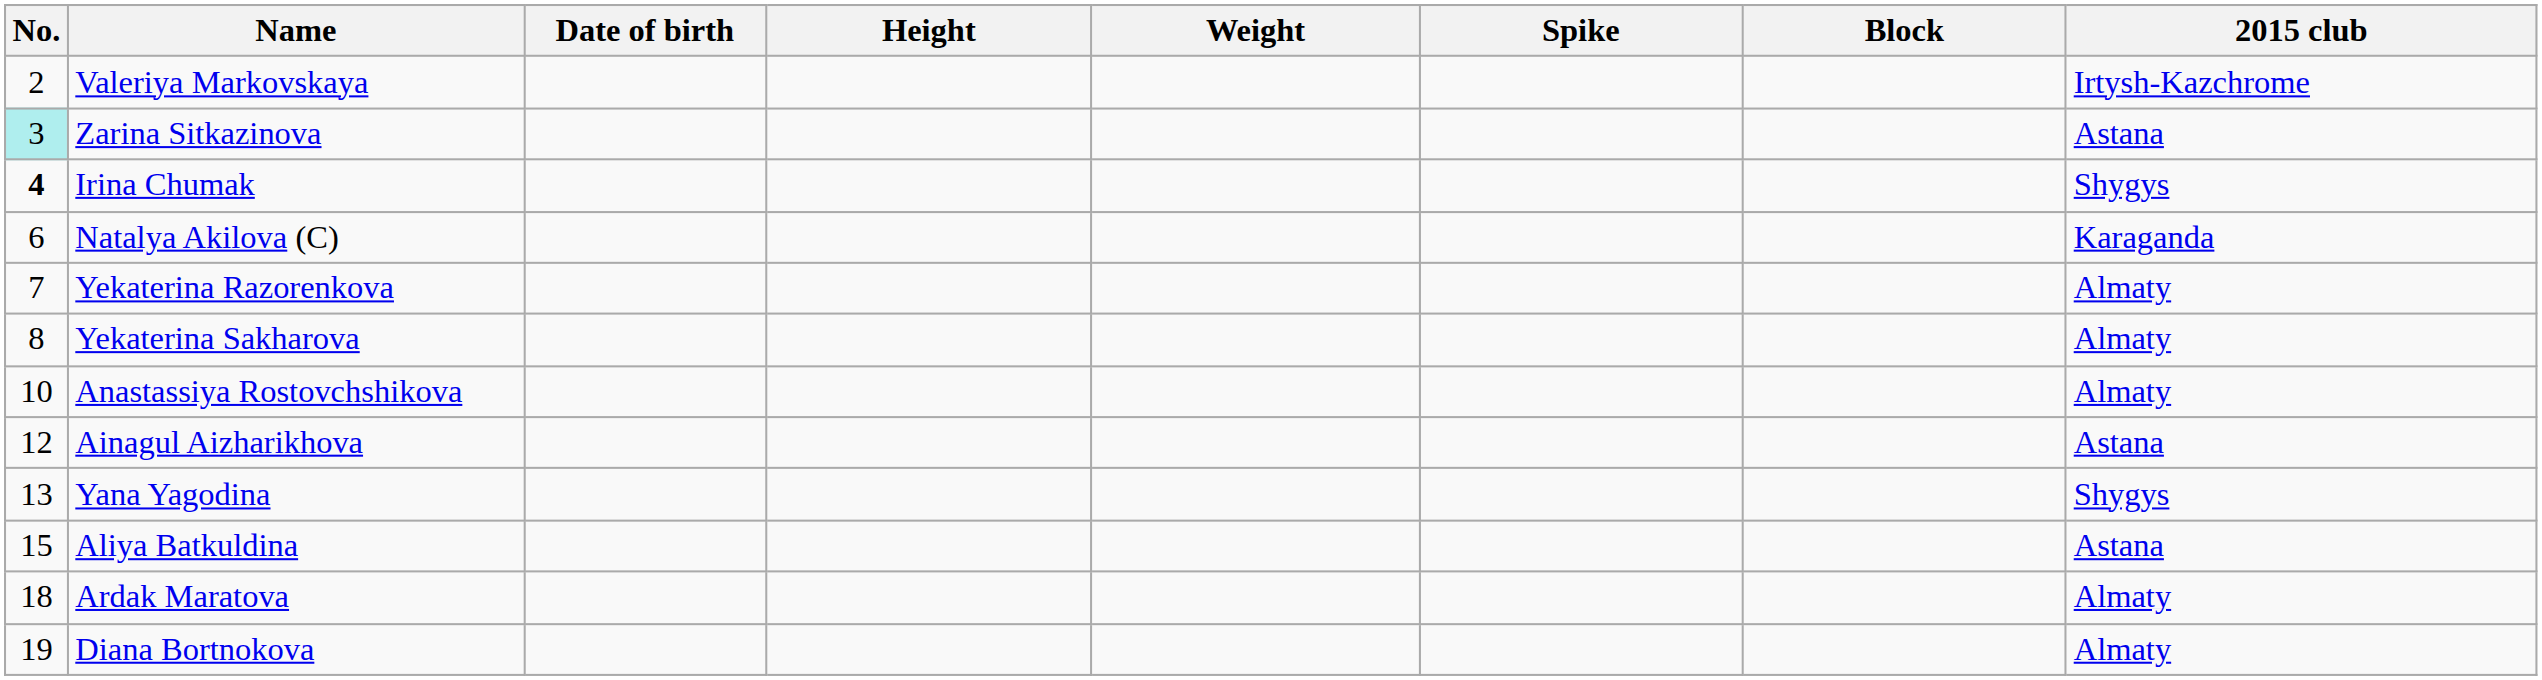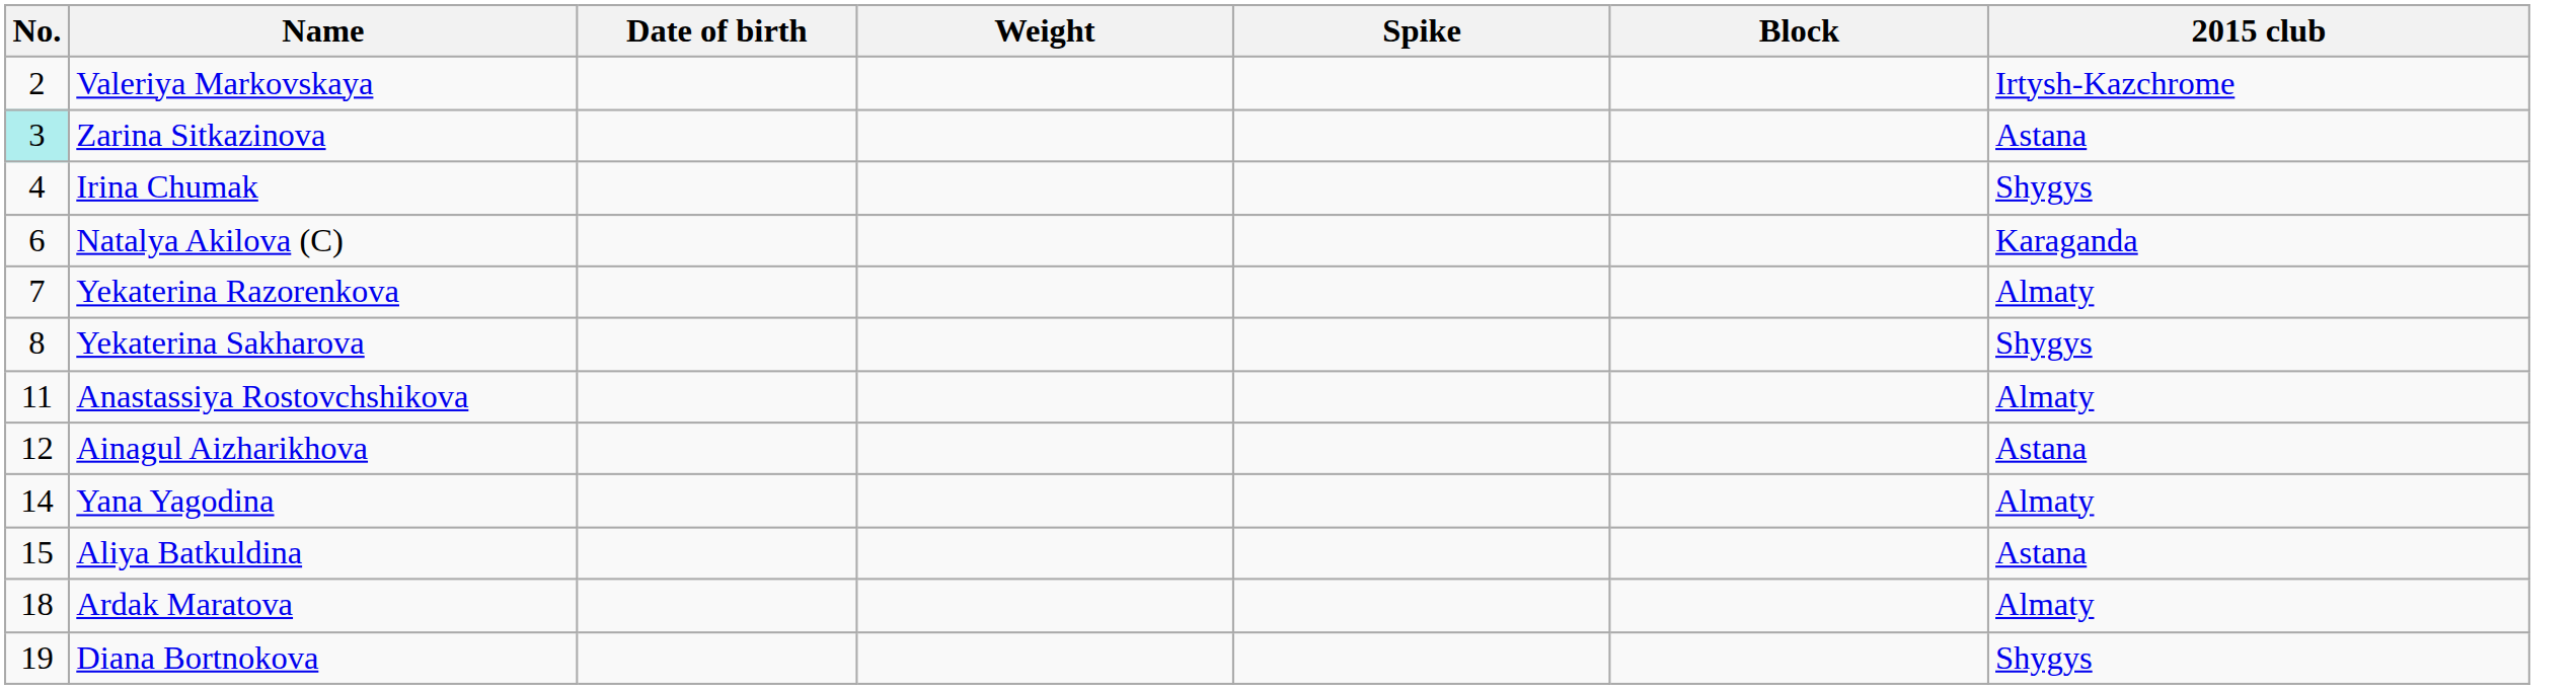 <table class="wikitable sortable" style="text-align:center;">
 <tr>
 <th>No.</th>
 <th style="width:15em">Name</th>
 <th style="width:8em">Date of birth</th>
-<th style="width:11em">Height</th>
 <th style="width:11em">Weight</th>
 <th style="width:11em">Spike</th>
 <th style="width:11em">Block</th>
 <th style="width:16em">2015 club</th>
 </tr>
 <tr>
 <td>2</td>
 <td align=left><a href='#'>Valeriya Markovskaya</a></td>
 <td align=right></td>
 <td></td>
 <td></td>
 <td></td>
-<td></td>
 <td align=left> <a href='#'>Irtysh-Kazchrome</a></td>
 </tr>
 <tr>
 <td style="background: paleturquoise;">3</td>
 <td align=left><a href='#'>Zarina Sitkazinova</a></td>
 <td align=right></td>
 <td></td>
 <td></td>
 <td></td>
-<td></td>
 <td align=left> <a href='#'>Astana</a></td>
 </tr>
 <tr>
-<td><strong>4</strong></td>
+<td>4</td>
 <td align=left><a href='#'>Irina Chumak</a></td>
 <td align=right></td>
-<td></td>
 <td></td>
 <td></td>
 <td></td>
 <td align=left> <a href='#'>Shygys</a></td>
 </tr>
 <tr>
 <td>6</td>
 <td align=left><a href='#'>Natalya Akilova</a> (C)</td>
 <td align=right></td>
 <td></td>
 <td></td>
 <td></td>
-<td></td>
 <td align=left> <a href='#'>Karaganda</a></td>
 </tr>
 <tr>
 <td>7</td>
 <td align=left><a href='#'>Yekaterina Razorenkova</a></td>
 <td align=right></td>
-<td></td>
 <td></td>
 <td></td>
 <td></td>
 <td align=left> <a href='#'>Almaty</a></td>
 </tr>
 <tr>
 <td>8</td>
 <td align=left><a href='#'>Yekaterina Sakharova</a></td>
 <td align=right></td>
 <td></td>
 <td></td>
 <td></td>
-<td></td>
-<td align=left> <a href='#'>Almaty</a></td>
+<td align=left> <a href='#'>Shygys</a></td>
 </tr>
 <tr>
-<td>10</td>
+<td>11</td>
 <td align=left><a href='#'>Anastassiya Rostovchshikova</a></td>
 <td align=right></td>
-<td></td>
 <td></td>
 <td></td>
 <td></td>
 <td align=left> <a href='#'>Almaty</a></td>
 </tr>
 <tr>
 <td>12</td>
 <td align=left><a href='#'>Ainagul Aizharikhova</a></td>
 <td align=right></td>
 <td></td>
 <td></td>
 <td></td>
-<td></td>
 <td align=left> <a href='#'>Astana</a></td>
 </tr>
 <tr>
-<td>13</td>
+<td>14</td>
 <td align=left><a href='#'>Yana Yagodina</a></td>
 <td align=right></td>
 <td></td>
 <td></td>
 <td></td>
-<td></td>
-<td align=left> <a href='#'>Shygys</a></td>
+<td align=left> <a href='#'>Almaty</a></td>
 </tr>
 <tr>
 <td>15</td>
 <td align=left><a href='#'>Aliya Batkuldina</a></td>
 <td align=right></td>
-<td></td>
 <td></td>
 <td></td>
 <td></td>
 <td align=left> <a href='#'>Astana</a></td>
 </tr>
 <tr>
 <td>18</td>
 <td align=left><a href='#'>Ardak Maratova</a></td>
 <td align=right></td>
 <td></td>
 <td></td>
 <td></td>
-<td></td>
 <td align=left> <a href='#'>Almaty</a></td>
 </tr>
 <tr>
 <td>19</td>
 <td align=left><a href='#'>Diana Bortnokova</a></td>
 <td align=right></td>
 <td></td>
 <td></td>
 <td></td>
-<td></td>
-<td align=left> <a href='#'>Almaty</a></td>
+<td align=left> <a href='#'>Shygys</a></td>
 </tr>
 </table>
